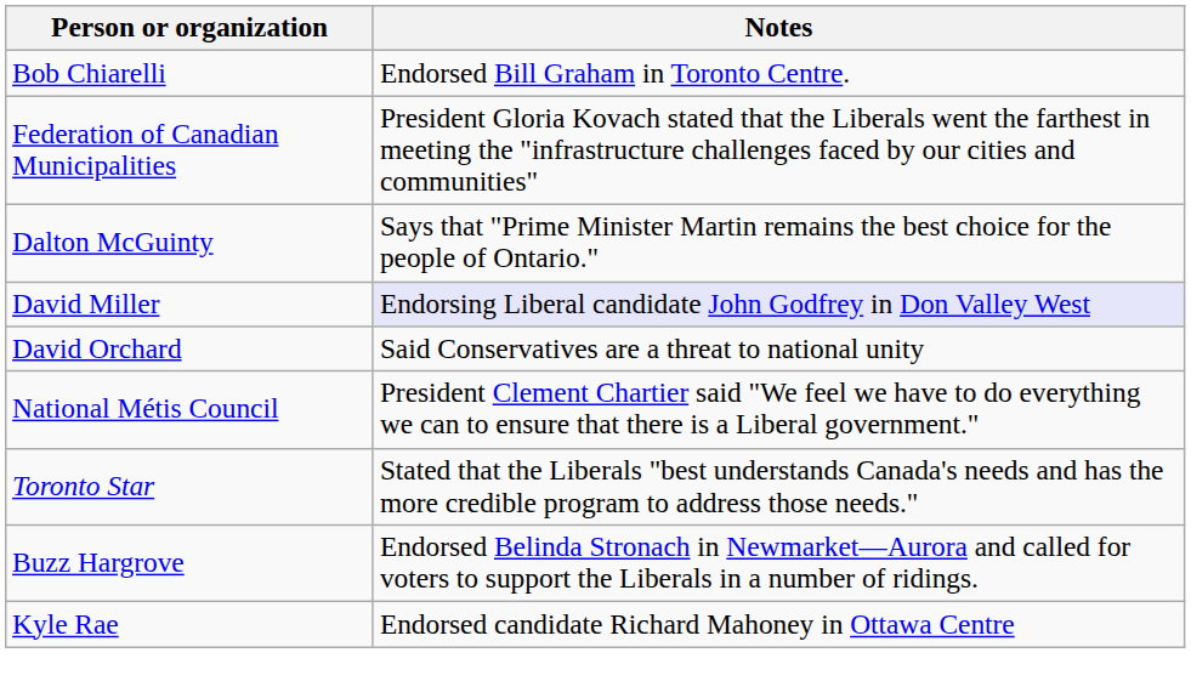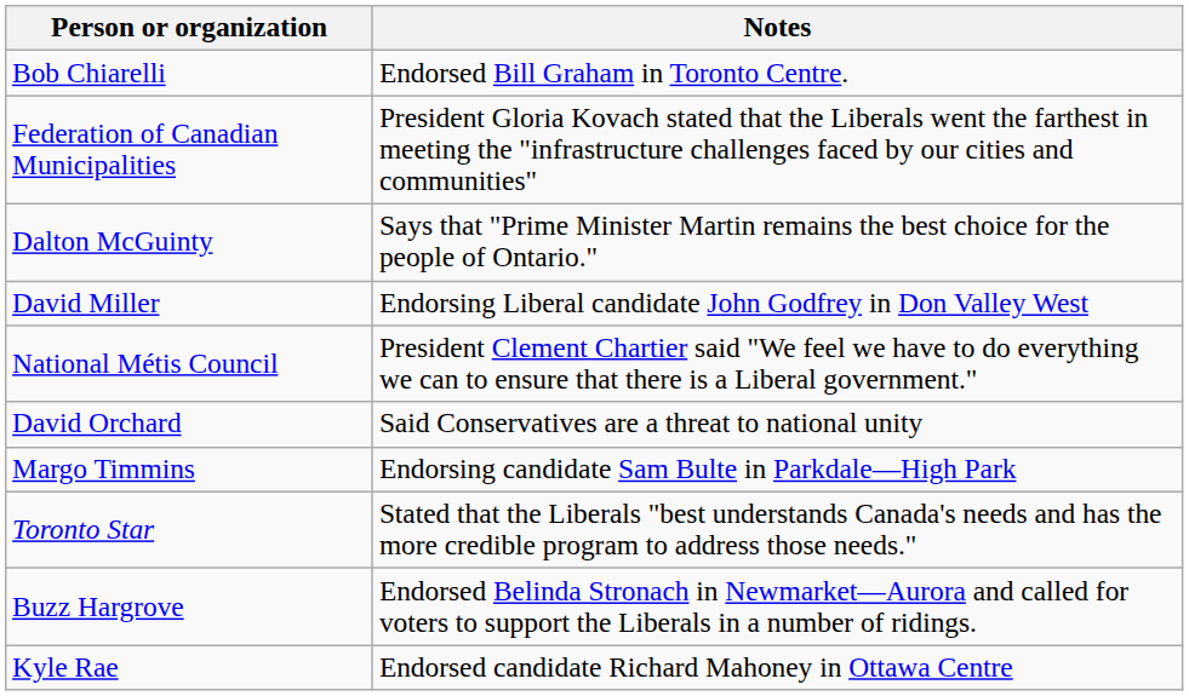 <table class="wikitable">
 <tr>
 <th bgcolor="#DDDDFF" width="200px">Person or organization</th>
 <th bgcolor="#DDDDFF" width="450px">Notes</th>
 </tr>
 <tr>
 <td><a href='#'>Bob Chiarelli</a></td>
 <td>Endorsed <a href='#'>Bill Graham</a> in <a href='#'>Toronto Centre</a>.</td>
 </tr>
 <tr>
 <td><a href='#'>Federation of Canadian Municipalities</a></td>
 <td>President Gloria Kovach stated that the Liberals went the farthest in meeting the "infrastructure challenges faced by our cities and communities"</td>
 </tr>
 <tr>
 <td><a href='#'>Dalton McGuinty</a></td>
 <td>Says that "Prime Minister Martin remains the best choice for the people of Ontario."</td>
 </tr>
 <tr>
 <td><a href='#'>David Miller</a></td>
-<td style="background: lavender;">Endorsing Liberal candidate <a href='#'>John Godfrey</a> in <a href='#'>Don Valley West</a></td>
+<td>Endorsing Liberal candidate <a href='#'>John Godfrey</a> in <a href='#'>Don Valley West</a></td>
+</tr>
+<tr>
+<td><a href='#'>National Métis Council</a></td>
+<td>President <a href='#'>Clement Chartier</a> said "We feel we have to do everything we can to ensure that there is a Liberal government."</td>
 </tr>
 <tr>
 <td><a href='#'>David Orchard</a></td>
 <td>Said Conservatives are a threat to national unity</td>
 </tr>
 <tr>
-<td><a href='#'>National Métis Council</a></td>
-<td>President <a href='#'>Clement Chartier</a> said "We feel we have to do everything we can to ensure that there is a Liberal government."</td>
+<td><a href='#'>Margo Timmins</a></td>
+<td>Endorsing candidate <a href='#'>Sam Bulte</a> in <a href='#'>Parkdale—High Park</a></td>
 </tr>
 <tr>
 <td><em><a href='#'>Toronto Star</a></em></td>
 <td>Stated that the Liberals "best understands Canada's needs and has the more credible program to address those needs."</td>
 </tr>
 <tr>
 <td><a href='#'>Buzz Hargrove</a></td>
 <td>Endorsed <a href='#'>Belinda Stronach</a> in <a href='#'>Newmarket—Aurora</a> and called for voters to support the Liberals in a number of ridings.</td>
 </tr>
 <tr>
 <td><a href='#'>Kyle Rae</a></td>
 <td>Endorsed candidate Richard Mahoney in <a href='#'>Ottawa Centre</a></td>
 </tr>
 </table>
